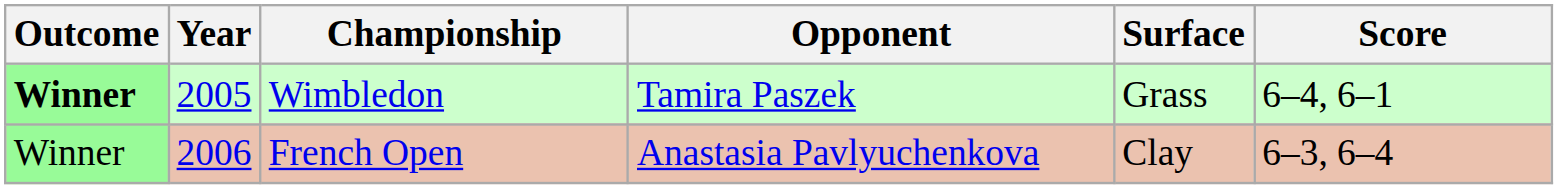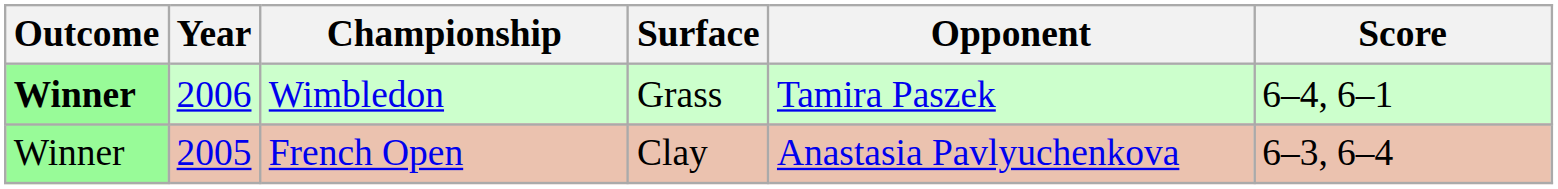 <table class="sortable wikitable">
 <tr>
 <th>Outcome</th>
 <th>Year</th>
 <th width=150>Championship</th>
+<th>Surface</th>
 <th width=200>Opponent</th>
-<th>Surface</th>
 <th width=120>Score</th>
 </tr>
 <tr style="background:#cfc;">
 <td style="background:#98fb98;"><strong>Winner</strong></td>
-<td><a href='#'>2005</a></td>
+<td><a href='#'>2006</a></td>
 <td><a href='#'>Wimbledon</a></td>
+<td>Grass</td>
 <td> <a href='#'>Tamira Paszek</a></td>
-<td>Grass</td>
 <td>6–4, 6–1</td>
 </tr>
 <tr style="background:#ebc2af;">
 <td style="background:#98fb98;">Winner</td>
-<td><a href='#'>2006</a></td>
+<td><a href='#'>2005</a></td>
 <td><a href='#'>French Open</a></td>
+<td>Clay</td>
 <td> <a href='#'>Anastasia Pavlyuchenkova</a></td>
-<td>Clay</td>
 <td>6–3, 6–4</td>
 </tr>
 </table>
